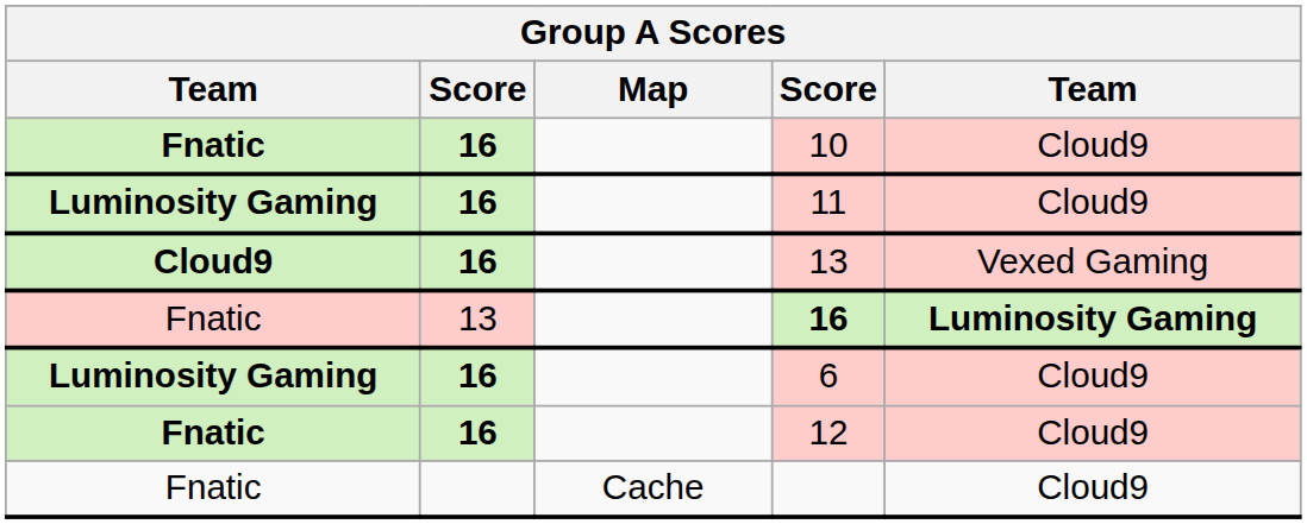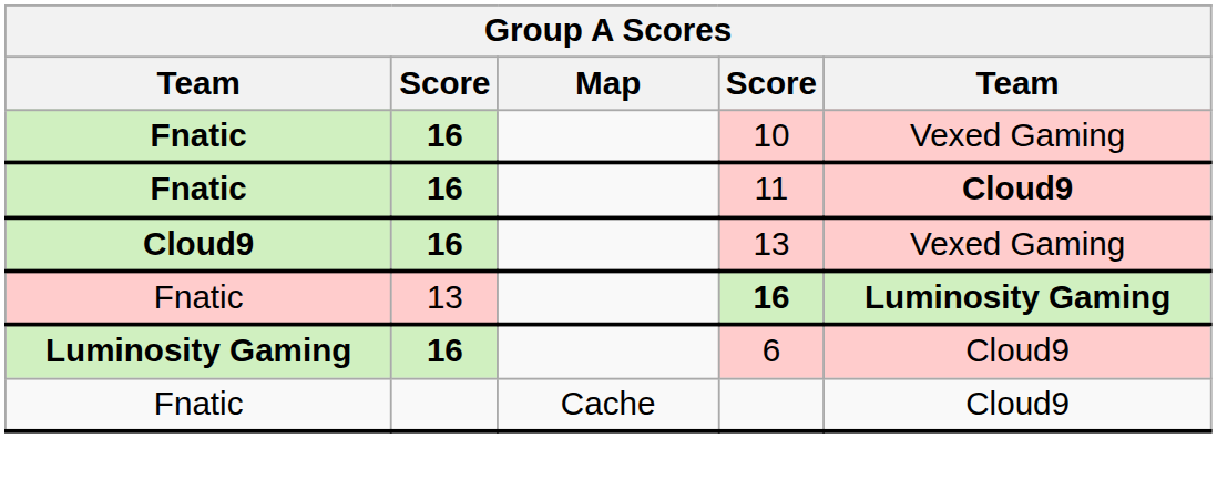 <table class="wikitable" style="text-align: center;">
 <tr>
 <th colspan=5>Group A Scores</th>
 </tr>
 <tr>
 <th width="181px">Team</th>
 <th width="20px">Score</th>
 <th width="100px">Map</th>
 <th width="20px">Score</th>
 <th width="181px">Team</th>
 </tr>
 <tr style="text-align:center;border-width:0 0 2px 0; border-style:solid;border-color:black;">
 <td style="background: #D0F0C0;"><strong>Fnatic</strong></td>
 <td style="background: #D0F0C0;"><strong>16</strong></td>
 <td></td>
 <td style="background: #FFCCCC;">10</td>
-<td style="background: #FFCCCC;">Cloud9</td>
+<td style="background: #FFCCCC;">Vexed Gaming</td>
 </tr>
 <tr style="text-align:center;border-width:0 0 2px 0; border-style:solid;border-color:black;">
-<td style="background: #D0F0C0;"><strong>Luminosity Gaming</strong></td>
+<td style="background: #D0F0C0;"><strong>Fnatic</strong></td>
 <td style="background: #D0F0C0;"><strong>16</strong></td>
 <td></td>
 <td style="background: #FFCCCC;">11</td>
-<td style="background: #FFCCCC;">Cloud9</td>
+<td style="background: #FFCCCC;"><strong>Cloud9</strong></td>
 </tr>
 <tr style="text-align:center;border-width:0 0 2px 0; border-style:solid;border-color:black;">
 <td style="background: #D0F0C0;"><strong>Cloud9</strong></td>
 <td style="background: #D0F0C0;"><strong>16</strong></td>
 <td></td>
 <td style="background: #FFCCCC;">13</td>
 <td style="background: #FFCCCC;">Vexed Gaming</td>
 </tr>
 <tr style="text-align:center;border-width:0 0 2px 0; border-style:solid;border-color:black;">
 <td style="background: #FFCCCC;">Fnatic</td>
 <td style="background: #FFCCCC;">13</td>
 <td></td>
 <td style="background: #D0F0C0;"><strong>16</strong></td>
 <td style="background: #D0F0C0;"><strong>Luminosity Gaming</strong></td>
 </tr>
 <tr>
 <td style="background: #D0F0C0;"><strong>Luminosity Gaming</strong></td>
 <td style="background: #D0F0C0;"><strong>16</strong></td>
 <td></td>
 <td style="background: #FFCCCC;">6</td>
 <td style="background: #FFCCCC;">Cloud9</td>
 </tr>
-<tr>
-<td style="background: #D0F0C0;"><strong>Fnatic</strong></td>
-<td style="background: #D0F0C0;"><strong>16</strong></td>
-<td></td>
-<td style="background: #FFCCCC;">12</td>
-<td style="background: #FFCCCC;">Cloud9</td>
-</tr>
 <tr style="text-align:center;border-width:0 0 2px 0; border-style:solid;border-color:black;">
 <td>Fnatic</td>
 <td></td>
 <td>Cache</td>
 <td></td>
 <td>Cloud9</td>
 </tr>
 </table>
